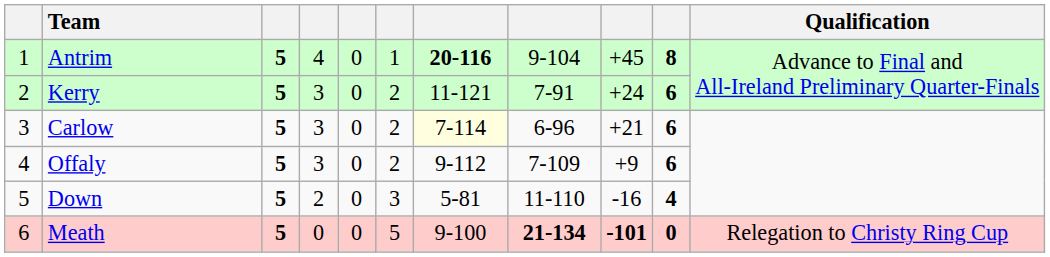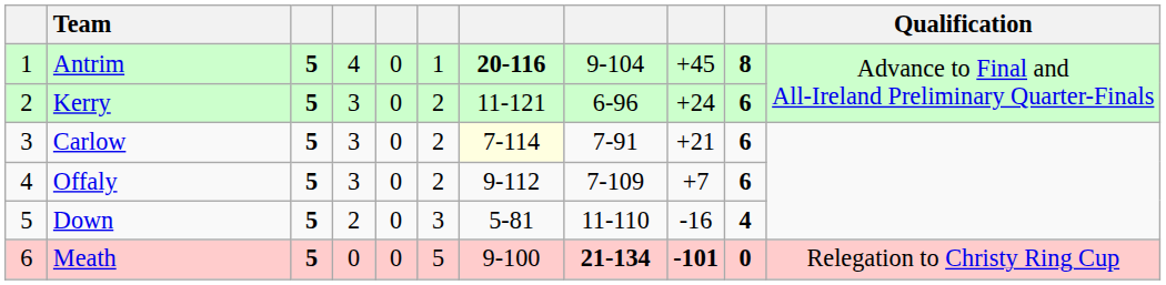 <table class="wikitable" style="text-align:center">
 <tr>
 <th width="20"></th>
 <th width="150" style="text-align:left;">Team</th>
 <th width="20"></th>
 <th width="20"></th>
 <th width="20"></th>
 <th width="20"></th>
 <th width="60"></th>
 <th width="60"></th>
 <th width="20"></th>
 <th width="20"></th>
 <th>Qualification</th>
 </tr>
 <tr style="background:#ccffcc">
 <td>1</td>
 <td align="left"> <a href='#'>Antrim</a></td>
 <td><strong>5</strong></td>
 <td>4</td>
 <td>0</td>
 <td>1</td>
 <td><strong>20-116</strong></td>
 <td>9-104</td>
 <td>+45</td>
 <td><strong>8</strong></td>
 <td rowspan="2">Advance to <a href='#'>Final</a> and <br><a href='#'>All-Ireland Preliminary Quarter-Finals</a></td>
 </tr>
 <tr style="background:#ccffcc">
 <td>2</td>
 <td align="left"> <a href='#'>Kerry</a></td>
 <td><strong>5</strong></td>
 <td>3</td>
 <td>0</td>
 <td>2</td>
 <td>11-121</td>
-<td>7-91</td>
+<td>6-96</td>
 <td>+24</td>
 <td><strong>6</strong></td>
 </tr>
 <tr>
 <td>3</td>
 <td align="left"> <a href='#'>Carlow</a></td>
 <td><strong>5</strong></td>
 <td>3</td>
 <td>0</td>
 <td>2</td>
 <td style="background: lightyellow;">7-114</td>
-<td>6-96</td>
+<td>7-91</td>
 <td>+21</td>
 <td><strong>6</strong></td>
 <td rowspan="3"></td>
 </tr>
 <tr>
 <td>4</td>
 <td align="left"> <a href='#'>Offaly</a></td>
 <td><strong>5</strong></td>
 <td>3</td>
 <td>0</td>
 <td>2</td>
 <td>9-112</td>
 <td>7-109</td>
-<td>+9</td>
+<td>+7</td>
 <td><strong>6</strong></td>
 </tr>
 <tr>
 <td>5</td>
 <td align="left"> <a href='#'>Down</a></td>
 <td><strong>5</strong></td>
 <td>2</td>
 <td>0</td>
 <td>3</td>
 <td>5-81</td>
 <td>11-110</td>
 <td>-16</td>
 <td><strong>4</strong></td>
 </tr>
 <tr style="background:#ffcccc">
 <td>6</td>
 <td align="left"> <a href='#'>Meath</a></td>
 <td><strong>5</strong></td>
 <td>0</td>
 <td>0</td>
 <td>5</td>
 <td>9-100</td>
 <td><strong>21-134</strong></td>
 <td><strong>-101</strong></td>
 <td><strong>0</strong></td>
 <td>Relegation to <a href='#'>Christy Ring Cup</a></td>
 </tr>
 </table>
